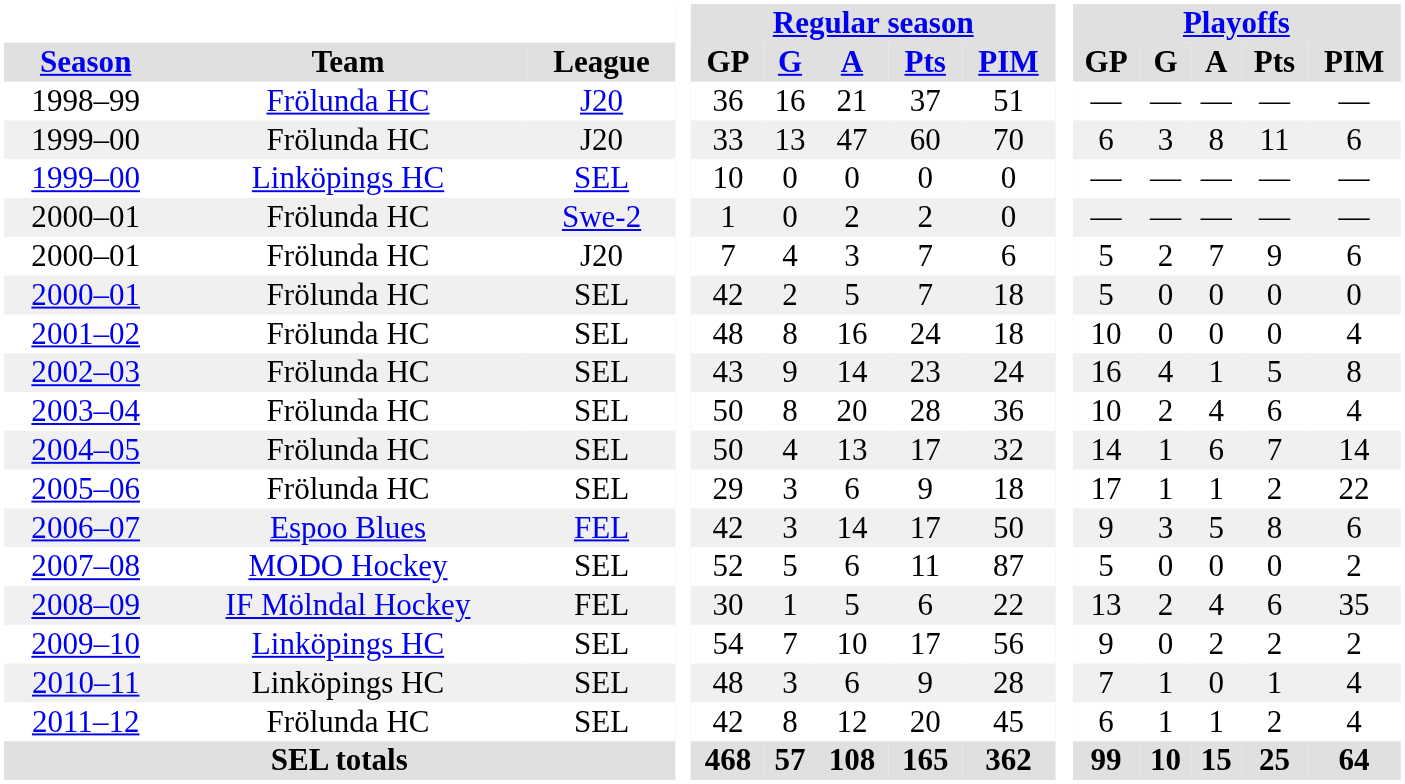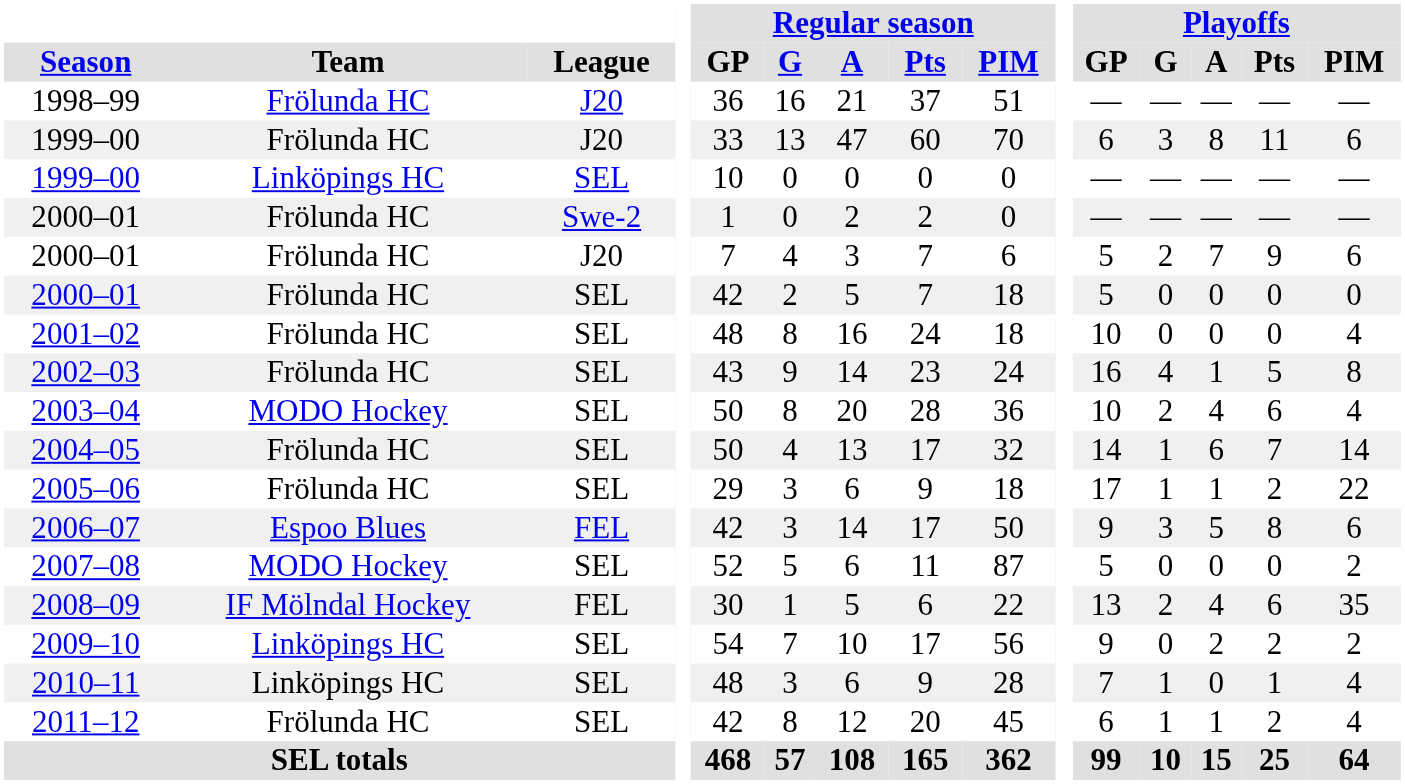 <table border="0" cellpadding="1" cellspacing="0" ID="Table3" style="text-align:center; width:45em">
 <tr bgcolor="#e0e0e0">
 <th colspan="3" bgcolor="#ffffff"> </th>
 <th rowspan="99" bgcolor="#ffffff"> </th>
 <th colspan="5"><a href='#'>Regular season</a></th>
 <th rowspan="99" bgcolor="#ffffff"> </th>
 <th colspan="5"><a href='#'>Playoffs</a></th>
 </tr>
 <tr bgcolor="#e0e0e0">
 <th><a href='#'>Season</a></th>
 <th>Team</th>
 <th>League</th>
 <th>GP</th>
 <th><a href='#'>G</a></th>
 <th><a href='#'>A</a></th>
 <th><a href='#'>Pts</a></th>
 <th><a href='#'>PIM</a></th>
 <th>GP</th>
 <th>G</th>
 <th>A</th>
 <th>Pts</th>
 <th>PIM</th>
 </tr>
 <tr>
 <td>1998–99</td>
 <td><a href='#'>Frölunda HC</a></td>
 <td><a href='#'>J20</a></td>
 <td>36</td>
 <td>16</td>
 <td>21</td>
 <td>37</td>
 <td>51</td>
 <td>—</td>
 <td>—</td>
 <td>—</td>
 <td>—</td>
 <td>—</td>
 </tr>
 <tr bgcolor="#f0f0f0">
 <td>1999–00</td>
 <td>Frölunda HC</td>
 <td>J20</td>
 <td>33</td>
 <td>13</td>
 <td>47</td>
 <td>60</td>
 <td>70</td>
 <td>6</td>
 <td>3</td>
 <td>8</td>
 <td>11</td>
 <td>6</td>
 </tr>
 <tr>
 <td><a href='#'>1999–00</a></td>
 <td><a href='#'>Linköpings HC</a></td>
 <td><a href='#'>SEL</a></td>
 <td>10</td>
 <td>0</td>
 <td>0</td>
 <td>0</td>
 <td>0</td>
 <td>—</td>
 <td>—</td>
 <td>—</td>
 <td>—</td>
 <td>—</td>
 </tr>
 <tr bgcolor="#f0f0f0">
 <td>2000–01</td>
 <td>Frölunda HC</td>
 <td><a href='#'>Swe-2</a></td>
 <td>1</td>
 <td>0</td>
 <td>2</td>
 <td>2</td>
 <td>0</td>
 <td>—</td>
 <td>—</td>
 <td>—</td>
 <td>—</td>
 <td>—</td>
 </tr>
 <tr>
 <td>2000–01</td>
 <td>Frölunda HC</td>
 <td>J20</td>
 <td>7</td>
 <td>4</td>
 <td>3</td>
 <td>7</td>
 <td>6</td>
 <td>5</td>
 <td>2</td>
 <td>7</td>
 <td>9</td>
 <td>6</td>
 </tr>
 <tr bgcolor="#f0f0f0">
 <td><a href='#'>2000–01</a></td>
 <td>Frölunda HC</td>
 <td>SEL</td>
 <td>42</td>
 <td>2</td>
 <td>5</td>
 <td>7</td>
 <td>18</td>
 <td>5</td>
 <td>0</td>
 <td>0</td>
 <td>0</td>
 <td>0</td>
 </tr>
 <tr>
 <td><a href='#'>2001–02</a></td>
 <td>Frölunda HC</td>
 <td>SEL</td>
 <td>48</td>
 <td>8</td>
 <td>16</td>
 <td>24</td>
 <td>18</td>
 <td>10</td>
 <td>0</td>
 <td>0</td>
 <td>0</td>
 <td>4</td>
 </tr>
 <tr bgcolor="#f0f0f0">
 <td><a href='#'>2002–03</a></td>
 <td>Frölunda HC</td>
 <td>SEL</td>
 <td>43</td>
 <td>9</td>
 <td>14</td>
 <td>23</td>
 <td>24</td>
 <td>16</td>
 <td>4</td>
 <td>1</td>
 <td>5</td>
 <td>8</td>
 </tr>
 <tr>
 <td><a href='#'>2003–04</a></td>
-<td>Frölunda HC</td>
+<td><a href='#'>MODO Hockey</a></td>
 <td>SEL</td>
 <td>50</td>
 <td>8</td>
 <td>20</td>
 <td>28</td>
 <td>36</td>
 <td>10</td>
 <td>2</td>
 <td>4</td>
 <td>6</td>
 <td>4</td>
 </tr>
 <tr bgcolor="#f0f0f0">
 <td><a href='#'>2004–05</a></td>
 <td>Frölunda HC</td>
 <td>SEL</td>
 <td>50</td>
 <td>4</td>
 <td>13</td>
 <td>17</td>
 <td>32</td>
 <td>14</td>
 <td>1</td>
 <td>6</td>
 <td>7</td>
 <td>14</td>
 </tr>
 <tr>
 <td><a href='#'>2005–06</a></td>
 <td>Frölunda HC</td>
 <td>SEL</td>
 <td>29</td>
 <td>3</td>
 <td>6</td>
 <td>9</td>
 <td>18</td>
 <td>17</td>
 <td>1</td>
 <td>1</td>
 <td>2</td>
 <td>22</td>
 </tr>
 <tr bgcolor="#f0f0f0">
 <td><a href='#'>2006–07</a></td>
 <td><a href='#'>Espoo Blues</a></td>
 <td><a href='#'>FEL</a></td>
 <td>42</td>
 <td>3</td>
 <td>14</td>
 <td>17</td>
 <td>50</td>
 <td>9</td>
 <td>3</td>
 <td>5</td>
 <td>8</td>
 <td>6</td>
 </tr>
 <tr>
 <td><a href='#'>2007–08</a></td>
 <td><a href='#'>MODO Hockey</a></td>
 <td>SEL</td>
 <td>52</td>
 <td>5</td>
 <td>6</td>
 <td>11</td>
 <td>87</td>
 <td>5</td>
 <td>0</td>
 <td>0</td>
 <td>0</td>
 <td>2</td>
 </tr>
 <tr bgcolor="#f0f0f0">
 <td><a href='#'>2008–09</a></td>
 <td><a href='#'>IF Mölndal Hockey</a></td>
 <td>FEL</td>
 <td>30</td>
 <td>1</td>
 <td>5</td>
 <td>6</td>
 <td>22</td>
 <td>13</td>
 <td>2</td>
 <td>4</td>
 <td>6</td>
 <td>35</td>
 </tr>
 <tr>
 <td><a href='#'>2009–10</a></td>
 <td><a href='#'>Linköpings HC</a></td>
 <td>SEL</td>
 <td>54</td>
 <td>7</td>
 <td>10</td>
 <td>17</td>
 <td>56</td>
 <td>9</td>
 <td>0</td>
 <td>2</td>
 <td>2</td>
 <td>2</td>
 </tr>
 <tr bgcolor="#f0f0f0">
 <td><a href='#'>2010–11</a></td>
 <td>Linköpings HC</td>
 <td>SEL</td>
 <td>48</td>
 <td>3</td>
 <td>6</td>
 <td>9</td>
 <td>28</td>
 <td>7</td>
 <td>1</td>
 <td>0</td>
 <td>1</td>
 <td>4</td>
 </tr>
 <tr>
 <td><a href='#'>2011–12</a></td>
 <td>Frölunda HC</td>
 <td>SEL</td>
 <td>42</td>
 <td>8</td>
 <td>12</td>
 <td>20</td>
 <td>45</td>
 <td>6</td>
 <td>1</td>
 <td>1</td>
 <td>2</td>
 <td>4</td>
 </tr>
 <tr bgcolor="#e0e0e0">
 <th colspan="3">SEL totals</th>
 <th>468</th>
 <th>57</th>
 <th>108</th>
 <th>165</th>
 <th>362</th>
 <th>99</th>
 <th>10</th>
 <th>15</th>
 <th>25</th>
 <th>64</th>
 </tr>
 </table>
